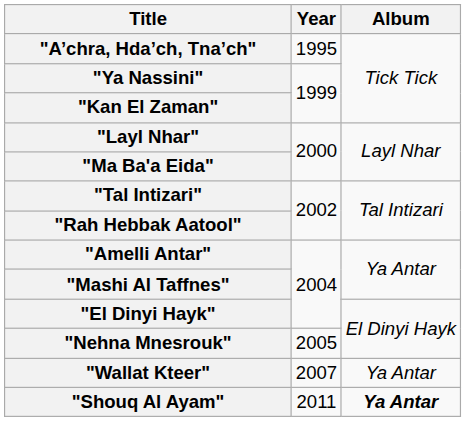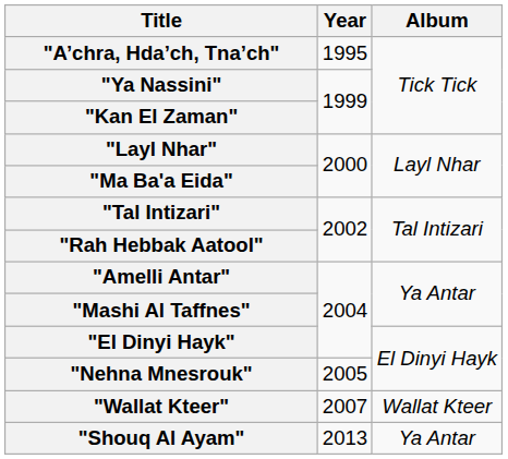 <table class="wikitable plainrowheaders" style="text-align:center;">
 <tr>
 <th scope="col" rowspan="1" style="width:15em;">Title</th>
 <th scope="col" rowspan="1" style="width:1em;">Year</th>
 <th scope="col" rowspan="1">Album</th>
 </tr>
 <tr>
 <th scope="row">"A’chra, Hda’ch, Tna’ch"</th>
 <td>1995</td>
 <td rowspan="3"><em>Tick Tick</em></td>
 </tr>
 <tr>
 <th scope="row">"Ya Nassini"</th>
 <td rowspan="2">1999</td>
 </tr>
 <tr>
 <th scope="row">"Kan El Zaman"</th>
 </tr>
 <tr>
 <th scope="row">"Layl Nhar"</th>
 <td rowspan="2">2000</td>
 <td rowspan="2"><em>Layl Nhar</em></td>
 </tr>
 <tr>
 <th scope="row">"Ma Ba'a Eida"</th>
 </tr>
 <tr>
 <th scope="row">"Tal Intizari"</th>
 <td rowspan="2">2002</td>
 <td rowspan="2"><em>Tal Intizari</em></td>
 </tr>
 <tr>
 <th scope="row">"Rah Hebbak Aatool"</th>
 </tr>
 <tr>
 <th scope="row">"Amelli Antar"</th>
 <td rowspan="3">2004</td>
 <td rowspan="2"><em>Ya Antar</em></td>
 </tr>
 <tr>
 <th scope="row">"Mashi Al Taffnes"</th>
 </tr>
 <tr>
 <th scope="row">"El Dinyi Hayk"</th>
 <td rowspan="2"><em>El Dinyi Hayk</em></td>
 </tr>
 <tr>
 <th scope="row">"Nehna Mnesrouk"</th>
 <td>2005</td>
 </tr>
 <tr>
 <th scope="row">"Wallat Kteer"</th>
 <td>2007</td>
-<td><em>Ya Antar</em></td>
+<td><em>Wallat Kteer</em></td>
 </tr>
 <tr>
 <th scope="row">"Shouq Al Ayam"</th>
-<td>2011</td>
-<td><strong><em>Ya Antar</em></strong></td>
+<td>2013</td>
+<td><em>Ya Antar</em></td>
 </tr>
 </table>
